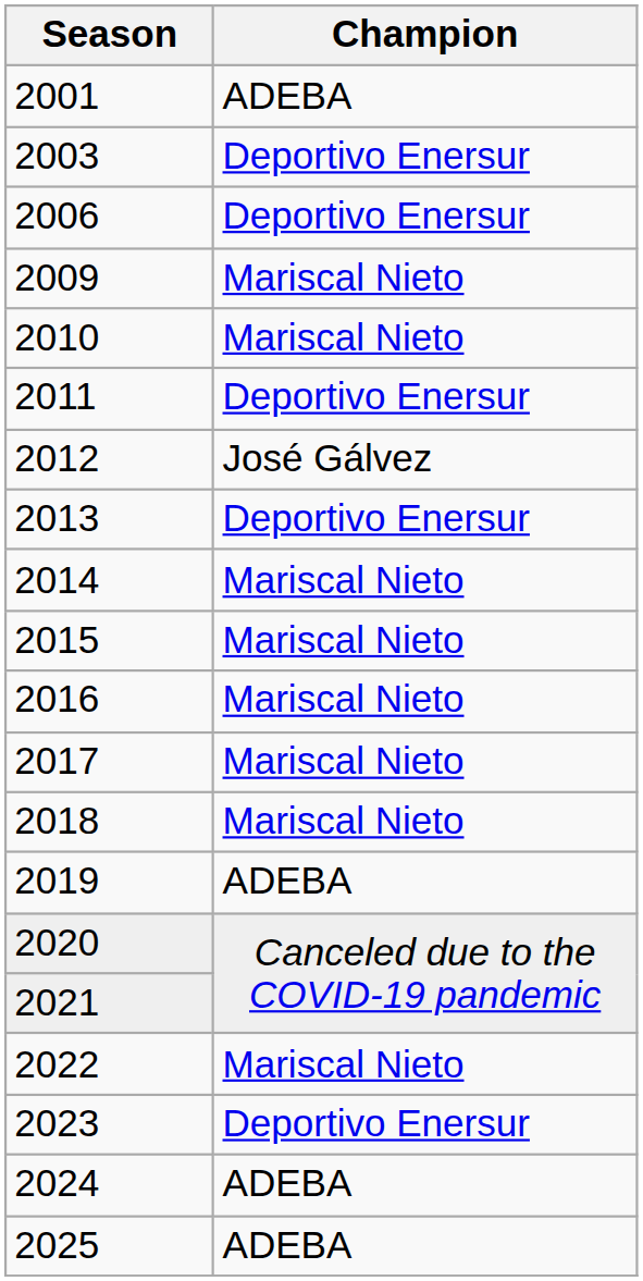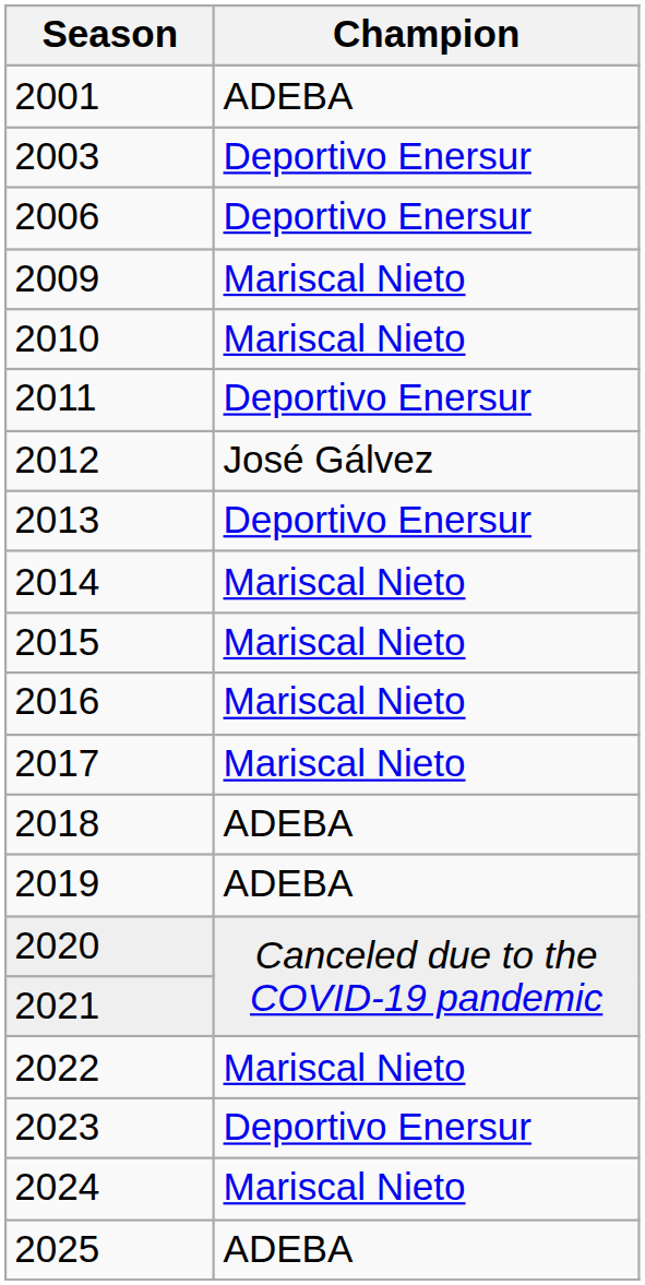 <table class="wikitable sortable">
 <tr>
 <th width=80px>Season</th>
 <th width=170px>Champion</th>
 </tr>
 <tr>
 <td>2001</td>
 <td>ADEBA</td>
 </tr>
 <tr>
 <td>2003</td>
 <td><a href='#'>Deportivo Enersur</a></td>
 </tr>
 <tr>
 <td>2006</td>
 <td><a href='#'>Deportivo Enersur</a></td>
 </tr>
 <tr>
 <td>2009</td>
 <td><a href='#'>Mariscal Nieto</a></td>
 </tr>
 <tr>
 <td>2010</td>
 <td><a href='#'>Mariscal Nieto</a></td>
 </tr>
 <tr>
 <td>2011</td>
 <td><a href='#'>Deportivo Enersur</a></td>
 </tr>
 <tr>
 <td>2012</td>
 <td>José Gálvez</td>
 </tr>
 <tr>
 <td>2013</td>
 <td><a href='#'>Deportivo Enersur</a></td>
 </tr>
 <tr>
 <td>2014</td>
 <td><a href='#'>Mariscal Nieto</a></td>
 </tr>
 <tr>
 <td>2015</td>
 <td><a href='#'>Mariscal Nieto</a></td>
 </tr>
 <tr>
 <td>2016</td>
 <td><a href='#'>Mariscal Nieto</a></td>
 </tr>
 <tr>
 <td>2017</td>
 <td><a href='#'>Mariscal Nieto</a></td>
 </tr>
 <tr>
 <td>2018</td>
-<td><a href='#'>Mariscal Nieto</a></td>
+<td>ADEBA</td>
 </tr>
 <tr>
 <td>2019</td>
 <td>ADEBA</td>
 </tr>
 <tr bgcolor=#efefef>
 <td>2020</td>
 <td rowspan=2 colspan="1" align=center><em>Canceled due to the <a href='#'>COVID-19 pandemic</a></em></td>
 </tr>
 <tr bgcolor=#efefef>
 <td>2021</td>
 </tr>
 <tr>
 <td>2022</td>
 <td><a href='#'>Mariscal Nieto</a></td>
 </tr>
 <tr>
 <td>2023</td>
 <td><a href='#'>Deportivo Enersur</a></td>
 </tr>
 <tr>
 <td>2024</td>
-<td>ADEBA</td>
+<td><a href='#'>Mariscal Nieto</a></td>
 </tr>
 <tr>
 <td>2025</td>
 <td>ADEBA</td>
 </tr>
 <tr>
 </tr>
 </table>
